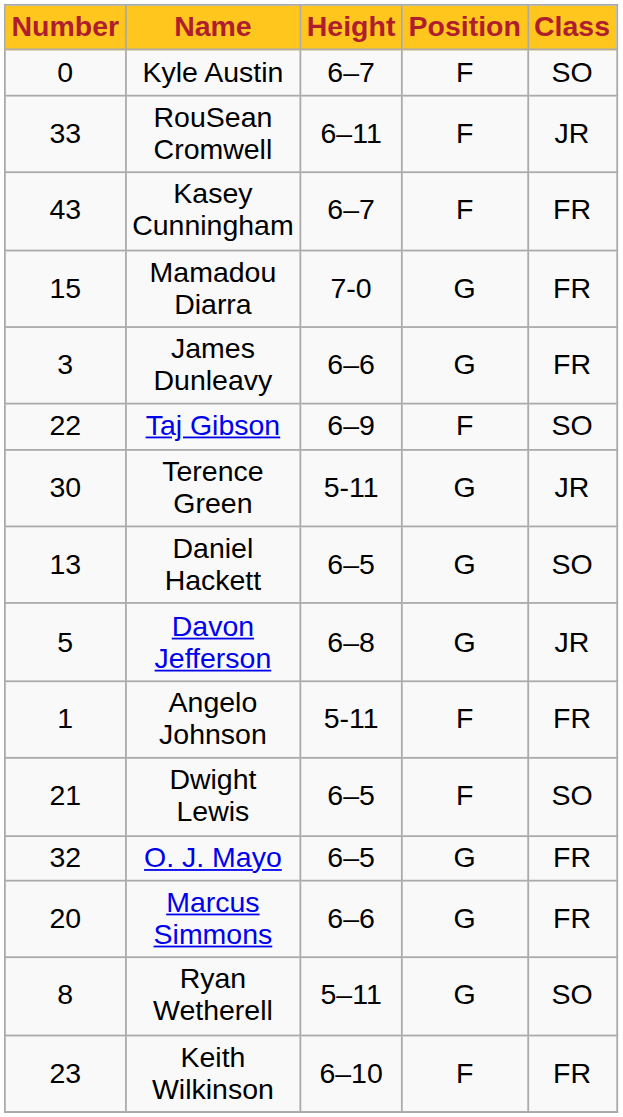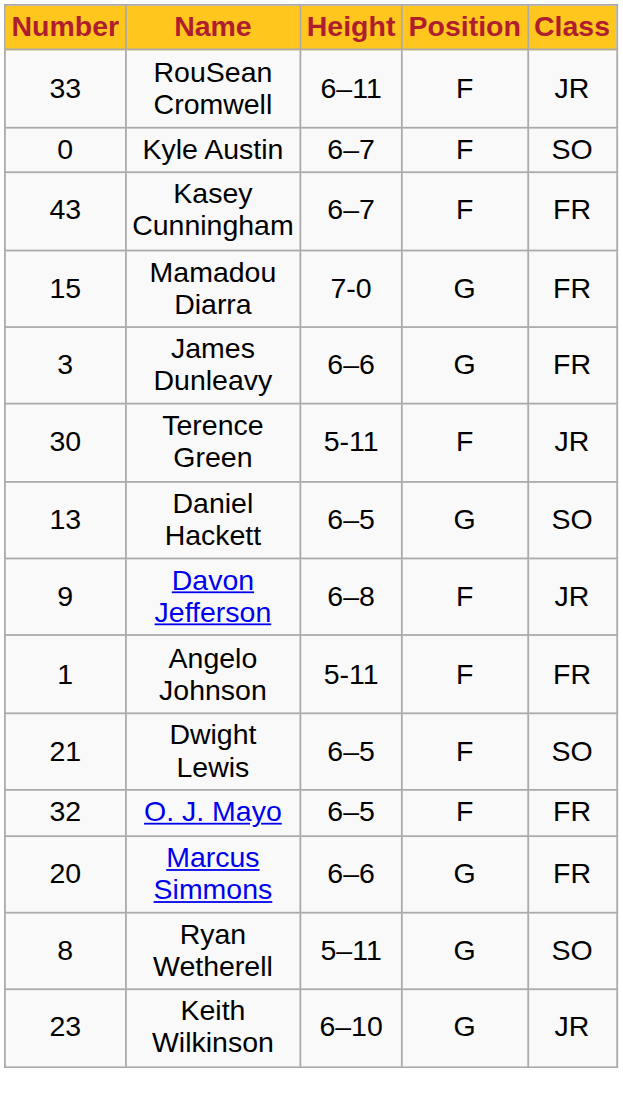 <table class="wikitable" width="20%">
 <tr align="center"  style=" background:#FFC61E;color:#AF1E2D;">
 <td><strong>Number</strong></td>
 <td><strong>Name</strong></td>
 <td><strong>Height</strong></td>
 <td><strong>Position</strong></td>
 <td><strong>Class</strong></td>
 </tr>
 <tr align="center" bgcolor="">
+<td>33</td>
+<td>RouSean Cromwell</td>
+<td>6–11</td>
+<td>F</td>
+<td>JR</td>
+</tr>
+<tr align="center" bgcolor="">
 <td>0</td>
 <td>Kyle Austin</td>
 <td>6–7</td>
 <td>F</td>
 <td>SO</td>
-</tr>
-<tr align="center" bgcolor="">
-<td>33</td>
-<td>RouSean Cromwell</td>
-<td>6–11</td>
-<td>F</td>
-<td>JR</td>
 </tr>
 <tr align="center" bgcolor="">
 <td>43</td>
 <td>Kasey Cunningham</td>
 <td>6–7</td>
 <td>F</td>
 <td>FR</td>
 </tr>
 <tr align="center" bgcolor="">
 <td>15</td>
 <td>Mamadou Diarra</td>
 <td>7-0</td>
 <td>G</td>
 <td>FR</td>
 </tr>
 <tr align="center" bgcolor="">
 <td>3</td>
 <td>James Dunleavy</td>
 <td>6–6</td>
 <td>G</td>
 <td>FR</td>
 </tr>
 <tr align="center" bgcolor="">
-<td>22</td>
-<td><a href='#'>Taj Gibson</a></td>
-<td>6–9</td>
-<td>F</td>
-<td>SO</td>
-</tr>
-<tr align="center" bgcolor="">
 <td>30</td>
 <td>Terence Green</td>
 <td>5-11</td>
-<td>G</td>
+<td>F</td>
 <td>JR</td>
 </tr>
 <tr align="center" bgcolor="">
 <td>13</td>
 <td>Daniel Hackett</td>
 <td>6–5</td>
 <td>G</td>
 <td>SO</td>
 </tr>
 <tr align="center" bgcolor="">
-<td>5</td>
+<td>9</td>
 <td><a href='#'>Davon Jefferson</a></td>
 <td>6–8</td>
-<td>G</td>
+<td>F</td>
 <td>JR</td>
 </tr>
 <tr align="center" bgcolor="">
 <td>1</td>
 <td>Angelo Johnson</td>
 <td>5-11</td>
 <td>F</td>
 <td>FR</td>
 </tr>
 <tr align="center" bgcolor="">
 <td>21</td>
 <td>Dwight Lewis</td>
 <td>6–5</td>
 <td>F</td>
 <td>SO</td>
 </tr>
 <tr align="center" bgcolor="">
 <td>32</td>
 <td><a href='#'>O. J. Mayo</a></td>
 <td>6–5</td>
-<td>G</td>
+<td>F</td>
 <td>FR</td>
 </tr>
 <tr align="center" bgcolor="">
 <td>20</td>
 <td><a href='#'>Marcus Simmons</a></td>
 <td>6–6</td>
 <td>G</td>
 <td>FR</td>
 </tr>
 <tr align="center" bgcolor="">
 <td>8</td>
 <td>Ryan Wetherell</td>
 <td>5–11</td>
 <td>G</td>
 <td>SO</td>
 </tr>
 <tr align="center" bgcolor="">
 <td>23</td>
 <td>Keith Wilkinson</td>
 <td>6–10</td>
-<td>F</td>
-<td>FR</td>
+<td>G</td>
+<td>JR</td>
 </tr>
 <tr align="center" bgcolor="">
 </tr>
 </table>
